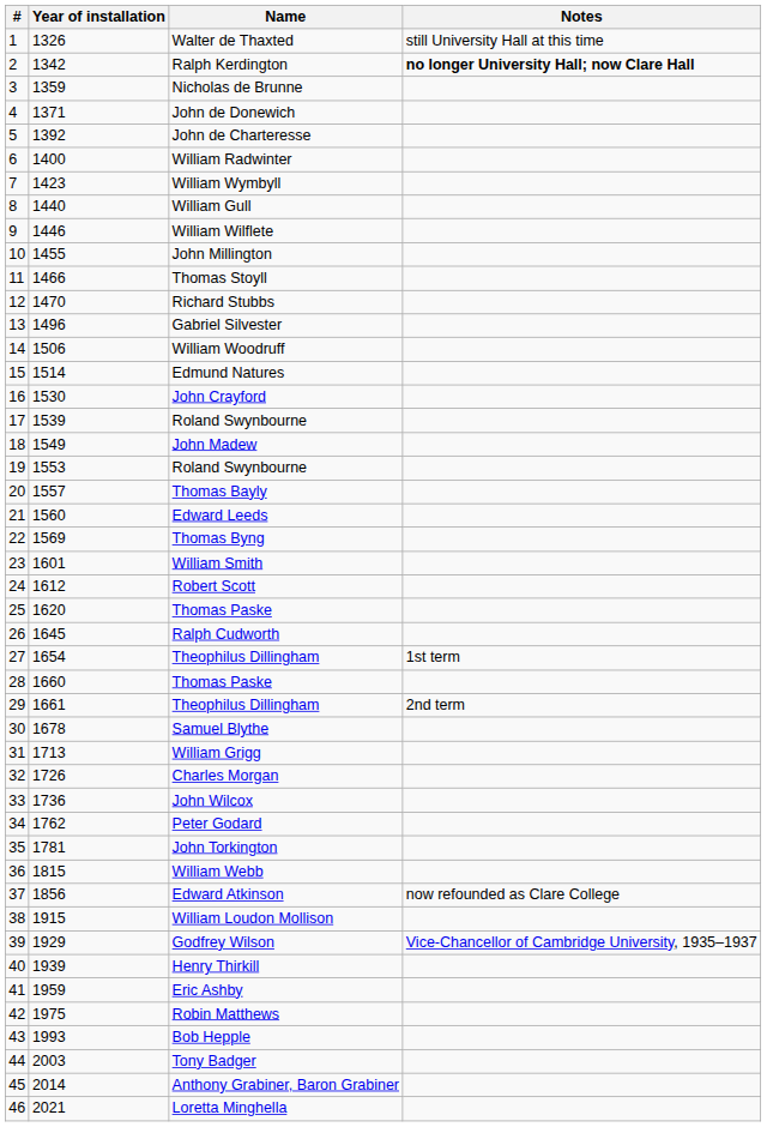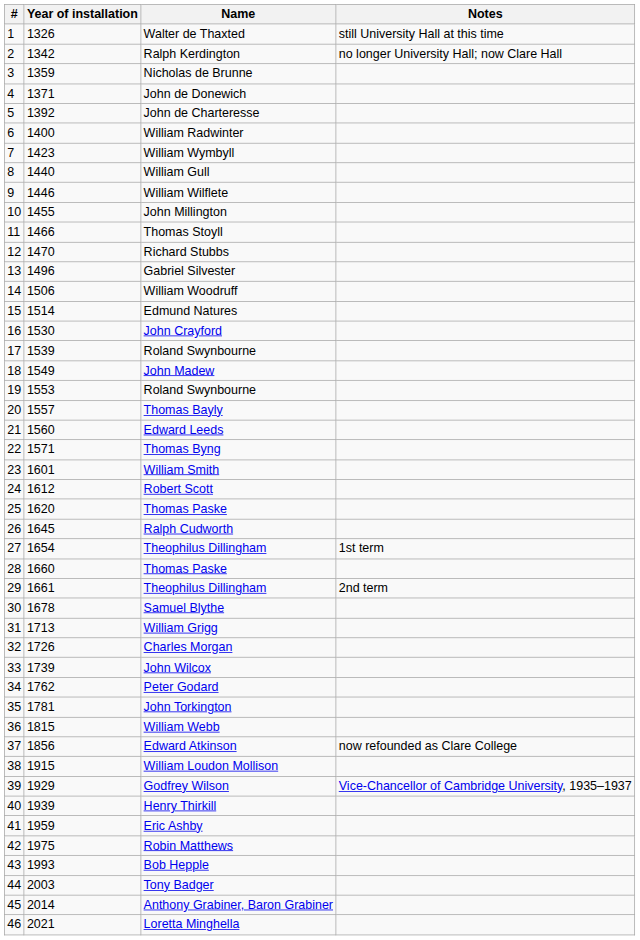 <table class="wikitable">
 <tr>
 <th>#</th>
 <th>Year of installation</th>
 <th>Name</th>
 <th>Notes</th>
 </tr>
 <tr>
 <td>1</td>
 <td>1326</td>
 <td>Walter de Thaxted</td>
 <td>still University Hall at this time</td>
 </tr>
 <tr>
 <td>2</td>
 <td>1342</td>
 <td>Ralph Kerdington</td>
-<td><strong>no longer University Hall; now Clare Hall</strong></td>
+<td>no longer University Hall; now Clare Hall</td>
 </tr>
 <tr>
 <td>3</td>
 <td>1359</td>
 <td>Nicholas de Brunne</td>
 <td></td>
 </tr>
 <tr>
 <td>4</td>
 <td>1371</td>
 <td>John de Donewich</td>
 <td></td>
 </tr>
 <tr>
 <td>5</td>
 <td>1392</td>
 <td>John de Charteresse</td>
 <td></td>
 </tr>
 <tr>
 <td>6</td>
 <td>1400</td>
 <td>William Radwinter</td>
 <td></td>
 </tr>
 <tr>
 <td>7</td>
 <td>1423</td>
 <td>William Wymbyll</td>
 <td></td>
 </tr>
 <tr>
 <td>8</td>
 <td>1440</td>
 <td>William Gull</td>
 <td></td>
 </tr>
 <tr>
 <td>9</td>
 <td>1446</td>
 <td>William Wilflete</td>
 <td></td>
 </tr>
 <tr>
 <td>10</td>
 <td>1455</td>
 <td>John Millington</td>
 <td></td>
 </tr>
 <tr>
 <td>11</td>
 <td>1466</td>
 <td>Thomas Stoyll</td>
 <td></td>
 </tr>
 <tr>
 <td>12</td>
 <td>1470</td>
 <td>Richard Stubbs</td>
 <td></td>
 </tr>
 <tr>
 <td>13</td>
 <td>1496</td>
 <td>Gabriel Silvester</td>
 <td></td>
 </tr>
 <tr>
 <td>14</td>
 <td>1506</td>
 <td>William Woodruff</td>
 <td></td>
 </tr>
 <tr>
 <td>15</td>
 <td>1514</td>
 <td>Edmund Natures</td>
 <td></td>
 </tr>
 <tr>
 <td>16</td>
 <td>1530</td>
 <td><a href='#'>John Crayford</a></td>
 <td></td>
 </tr>
 <tr>
 <td>17</td>
 <td>1539</td>
 <td>Roland Swynbourne</td>
 <td></td>
 </tr>
 <tr>
 <td>18</td>
 <td>1549</td>
 <td><a href='#'>John Madew</a></td>
 <td></td>
 </tr>
 <tr>
 <td>19</td>
 <td>1553</td>
 <td>Roland Swynbourne</td>
 <td></td>
 </tr>
 <tr>
 <td>20</td>
 <td>1557</td>
 <td><a href='#'>Thomas Bayly</a></td>
 <td></td>
 </tr>
 <tr>
 <td>21</td>
 <td>1560</td>
 <td><a href='#'>Edward Leeds</a></td>
 <td></td>
 </tr>
 <tr>
 <td>22</td>
-<td>1569</td>
+<td>1571</td>
 <td><a href='#'>Thomas Byng</a></td>
 <td></td>
 </tr>
 <tr>
 <td>23</td>
 <td>1601</td>
 <td><a href='#'>William Smith</a></td>
 <td></td>
 </tr>
 <tr>
 <td>24</td>
 <td>1612</td>
 <td><a href='#'>Robert Scott</a></td>
 <td></td>
 </tr>
 <tr>
 <td>25</td>
 <td>1620</td>
 <td><a href='#'>Thomas Paske</a></td>
 <td></td>
 </tr>
 <tr>
 <td>26</td>
 <td>1645</td>
 <td><a href='#'>Ralph Cudworth</a></td>
 <td></td>
 </tr>
 <tr>
 <td>27</td>
 <td>1654</td>
 <td><a href='#'>Theophilus Dillingham</a></td>
 <td>1st term</td>
 </tr>
 <tr>
 <td>28</td>
 <td>1660</td>
 <td><a href='#'>Thomas Paske</a></td>
 <td></td>
 </tr>
 <tr>
 <td>29</td>
 <td>1661</td>
 <td><a href='#'>Theophilus Dillingham</a></td>
 <td>2nd term</td>
 </tr>
 <tr>
 <td>30</td>
 <td>1678</td>
 <td><a href='#'>Samuel Blythe</a></td>
 <td></td>
 </tr>
 <tr>
 <td>31</td>
 <td>1713</td>
 <td><a href='#'>William Grigg</a></td>
 <td></td>
 </tr>
 <tr>
 <td>32</td>
 <td>1726</td>
 <td><a href='#'>Charles Morgan</a></td>
 <td></td>
 </tr>
 <tr>
 <td>33</td>
-<td>1736</td>
+<td>1739</td>
 <td><a href='#'>John Wilcox</a></td>
 <td></td>
 </tr>
 <tr>
 <td>34</td>
 <td>1762</td>
 <td><a href='#'>Peter Godard</a></td>
 <td></td>
 </tr>
 <tr>
 <td>35</td>
 <td>1781</td>
 <td><a href='#'>John Torkington</a></td>
 <td></td>
 </tr>
 <tr>
 <td>36</td>
 <td>1815</td>
 <td><a href='#'>William Webb</a></td>
 <td></td>
 </tr>
 <tr>
 <td>37</td>
 <td>1856</td>
 <td><a href='#'>Edward Atkinson</a></td>
 <td>now refounded as Clare College</td>
 </tr>
 <tr>
 <td>38</td>
 <td>1915</td>
 <td><a href='#'>William Loudon Mollison</a></td>
 <td></td>
 </tr>
 <tr>
 <td>39</td>
 <td>1929</td>
 <td><a href='#'>Godfrey Wilson</a></td>
 <td><a href='#'>Vice-Chancellor of Cambridge University</a>, 1935–1937</td>
 </tr>
 <tr>
 <td>40</td>
 <td>1939</td>
 <td><a href='#'>Henry Thirkill</a></td>
 <td></td>
 </tr>
 <tr>
 <td>41</td>
 <td>1959</td>
 <td><a href='#'>Eric Ashby</a></td>
 <td></td>
 </tr>
 <tr>
 <td>42</td>
 <td>1975</td>
 <td><a href='#'>Robin Matthews</a></td>
 <td></td>
 </tr>
 <tr>
 <td>43</td>
 <td>1993</td>
 <td><a href='#'>Bob Hepple</a></td>
 <td></td>
 </tr>
 <tr>
 <td>44</td>
 <td>2003</td>
 <td><a href='#'>Tony Badger</a></td>
 <td></td>
 </tr>
 <tr>
 <td>45</td>
 <td>2014</td>
 <td><a href='#'>Anthony Grabiner, Baron Grabiner</a></td>
 <td></td>
 </tr>
 <tr>
 <td>46</td>
 <td>2021</td>
 <td><a href='#'>Loretta Minghella</a></td>
 <td></td>
 </tr>
 </table>
